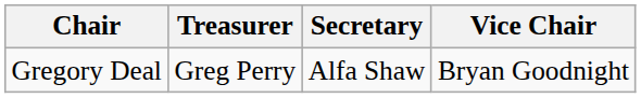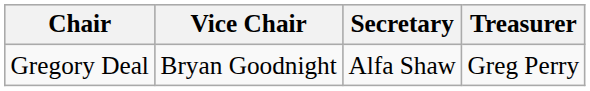 <table class="wikitable">
 <tr>
 <th>Chair</th>
+<th>Vice Chair</th>
+<th>Secretary</th>
 <th>Treasurer</th>
-<th>Secretary</th>
-<th>Vice Chair</th>
 </tr>
 <tr>
 <td>Gregory Deal</td>
+<td>Bryan Goodnight</td>
+<td>Alfa Shaw</td>
 <td>Greg Perry</td>
-<td>Alfa Shaw</td>
-<td>Bryan Goodnight</td>
 </tr>
 </table>
